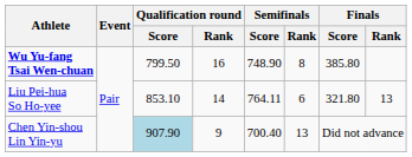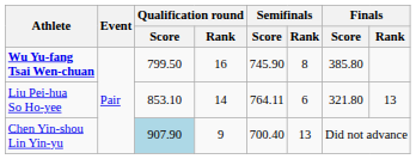 <table class="wikitable" style="font-size:90%; text-align:center">
 <tr>
 <th rowspan="2">Athlete</th>
 <th rowspan="2">Event</th>
 <th colspan="2">Qualification round</th>
 <th colspan="2">Semifinals</th>
 <th colspan="2">Finals</th>
 </tr>
 <tr>
 <th>Score</th>
 <th>Rank</th>
 <th>Score</th>
 <th>Rank</th>
 <th>Score</th>
 <th>Rank</th>
 </tr>
 <tr>
 <td align="left"><strong><a href='#'>Wu Yu-fang</a><br><a href='#'>Tsai Wen-chuan</a></strong></td>
 <td align="left" rowspan="3"><a href='#'>Pair</a></td>
 <td>799.50</td>
 <td>16 <strong></strong></td>
-<td>748.90</td>
+<td>745.90</td>
 <td>8 <strong></strong></td>
 <td>385.80</td>
 <td></td>
 </tr>
 <tr>
 <td align="left"><a href='#'>Liu Pei-hua</a><br><a href='#'>So Ho-yee</a></td>
 <td>853.10</td>
 <td>14 <strong></strong></td>
 <td>764.11</td>
 <td>6 <strong></strong></td>
 <td>321.80</td>
 <td>13</td>
 </tr>
 <tr>
 <td align="left"><a href='#'>Chen Yin-shou</a><br><a href='#'>Lin Yin-yu</a></td>
 <td style="background: lightblue;">907.90</td>
 <td>9 <strong></strong></td>
 <td>700.40</td>
 <td>13</td>
 <td colspan="2">Did not advance</td>
 </tr>
 </table>
